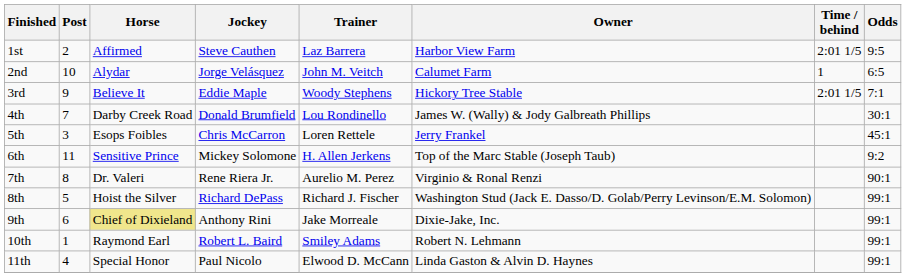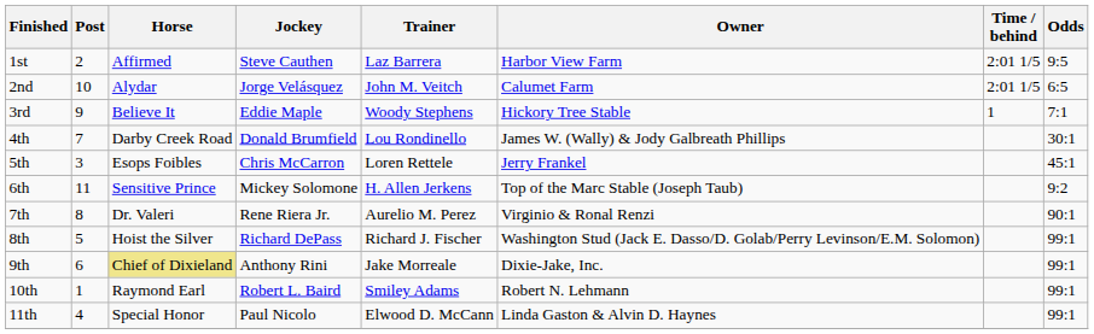 <table class="wikitable">
 <tr>
 <th>Finished</th>
 <th>Post</th>
 <th>Horse</th>
 <th>Jockey</th>
 <th>Trainer</th>
 <th>Owner</th>
 <th>Time /<br> behind</th>
 <th>Odds</th>
 </tr>
 <tr>
 <td>1st</td>
 <td>2</td>
 <td><a href='#'>Affirmed</a></td>
 <td><a href='#'>Steve Cauthen</a></td>
 <td><a href='#'>Laz Barrera</a></td>
 <td><a href='#'>Harbor View Farm</a></td>
 <td>2:01 1/5</td>
 <td>9:5</td>
 </tr>
 <tr>
 <td>2nd</td>
 <td>10</td>
 <td><a href='#'>Alydar</a></td>
 <td><a href='#'>Jorge Velásquez</a></td>
 <td><a href='#'>John M. Veitch</a></td>
 <td><a href='#'>Calumet Farm</a></td>
-<td>1<span></span></td>
+<td>2:01 1/5</td>
 <td>6:5</td>
 </tr>
 <tr>
 <td>3rd</td>
 <td>9</td>
 <td><a href='#'>Believe It</a></td>
 <td><a href='#'>Eddie Maple</a></td>
 <td><a href='#'>Woody Stephens</a></td>
 <td><a href='#'>Hickory Tree Stable</a></td>
-<td>2:01 1/5</td>
+<td>1<span></span></td>
 <td>7:1</td>
 </tr>
 <tr>
 <td>4th</td>
 <td>7</td>
 <td>Darby Creek Road</td>
 <td><a href='#'>Donald Brumfield</a></td>
 <td><a href='#'>Lou Rondinello</a></td>
 <td>James W. (Wally) & Jody Galbreath Phillips</td>
 <td></td>
 <td>30:1</td>
 </tr>
 <tr>
 <td>5th</td>
 <td>3</td>
 <td>Esops Foibles</td>
 <td><a href='#'>Chris McCarron</a></td>
 <td>Loren Rettele</td>
 <td><a href='#'>Jerry Frankel</a></td>
 <td></td>
 <td>45:1</td>
 </tr>
 <tr>
 <td>6th</td>
 <td>11</td>
 <td><a href='#'>Sensitive Prince</a></td>
 <td>Mickey Solomone</td>
 <td><a href='#'>H. Allen Jerkens</a></td>
 <td>Top of the Marc Stable (Joseph Taub)</td>
 <td></td>
 <td>9:2</td>
 </tr>
 <tr>
 <td>7th</td>
 <td>8</td>
 <td>Dr. Valeri</td>
 <td>Rene Riera Jr.</td>
 <td>Aurelio M. Perez</td>
 <td>Virginio & Ronal Renzi</td>
 <td></td>
 <td>90:1</td>
 </tr>
 <tr>
 <td>8th</td>
 <td>5</td>
 <td>Hoist the Silver</td>
 <td><a href='#'>Richard DePass</a></td>
 <td>Richard J. Fischer</td>
 <td>Washington Stud (Jack E. Dasso/D. Golab/Perry Levinson/E.M. Solomon)</td>
 <td></td>
 <td>99:1</td>
 </tr>
 <tr>
 <td>9th</td>
 <td>6</td>
 <td style="background: khaki;">Chief of Dixieland</td>
 <td>Anthony Rini</td>
 <td>Jake Morreale</td>
 <td>Dixie-Jake, Inc.</td>
 <td></td>
 <td>99:1</td>
 </tr>
 <tr>
 <td>10th</td>
 <td>1</td>
 <td>Raymond Earl</td>
 <td><a href='#'>Robert L. Baird</a></td>
 <td><a href='#'>Smiley Adams</a></td>
 <td>Robert N. Lehmann</td>
 <td></td>
 <td>99:1</td>
 </tr>
 <tr>
 <td>11th</td>
 <td>4</td>
 <td>Special Honor</td>
 <td>Paul Nicolo</td>
 <td>Elwood D. McCann</td>
 <td>Linda Gaston & Alvin D. Haynes</td>
 <td></td>
 <td>99:1</td>
 </tr>
 <tr>
 </tr>
 </table>
